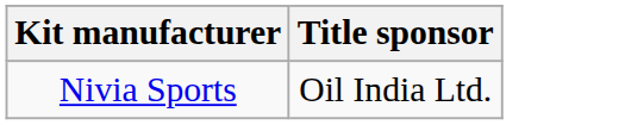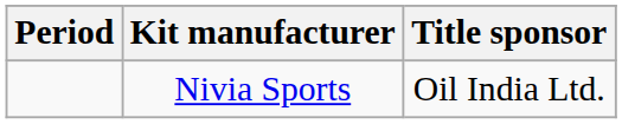 <table class="wikitable" style="text-align:center;margin-left:1em;float:center">
 <tr>
+<th>Period</th>
 <th>Kit manufacturer</th>
 <th>Title sponsor</th>
 </tr>
 <tr>
+<td></td>
 <td><a href='#'>Nivia Sports</a></td>
 <td>Oil India Ltd.</td>
 </tr>
 </table>
